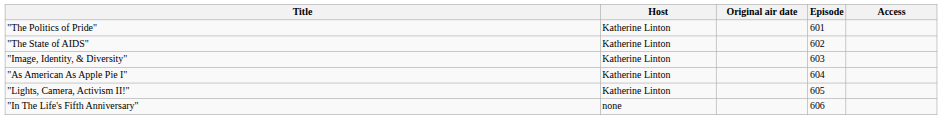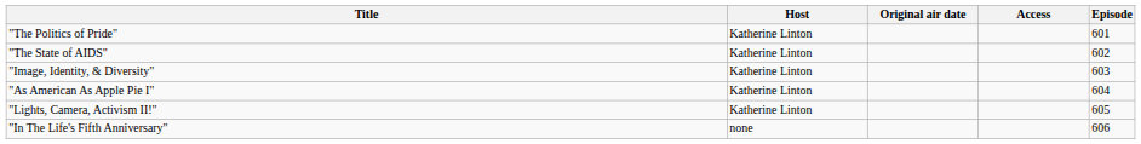 <table class="wikitable" style="text-align=center; width:95%; margin:auto;">
 <tr>
 <th>Title</th>
 <th width="180">Host</th>
 <th width="140">Original air date</th>
+<th width="140">Access</th>
 <th width="40">Episode</th>
-<th width="140">Access</th>
 </tr>
 <tr>
 <td>"The Politics of Pride"</td>
 <td>Katherine Linton</td>
 <td></td>
+<td></td>
 <td>601</td>
-<td></td>
 </tr>
 <tr>
 <td>"The State of AIDS"</td>
 <td>Katherine Linton</td>
 <td></td>
+<td></td>
 <td>602</td>
-<td></td>
 </tr>
 <tr>
 <td>"Image, Identity, & Diversity"</td>
 <td>Katherine Linton</td>
 <td></td>
+<td></td>
 <td>603</td>
-<td></td>
 </tr>
 <tr>
 <td>"As American As Apple Pie I"</td>
 <td>Katherine Linton</td>
 <td></td>
+<td></td>
 <td>604</td>
-<td></td>
 </tr>
 <tr>
 <td>"Lights, Camera, Activism II!"</td>
 <td>Katherine Linton</td>
 <td></td>
+<td></td>
 <td>605</td>
-<td></td>
 </tr>
 <tr>
 <td>"In The Life's Fifth Anniversary"</td>
 <td>none</td>
 <td></td>
+<td></td>
 <td>606</td>
-<td></td>
 </tr>
 </table>
